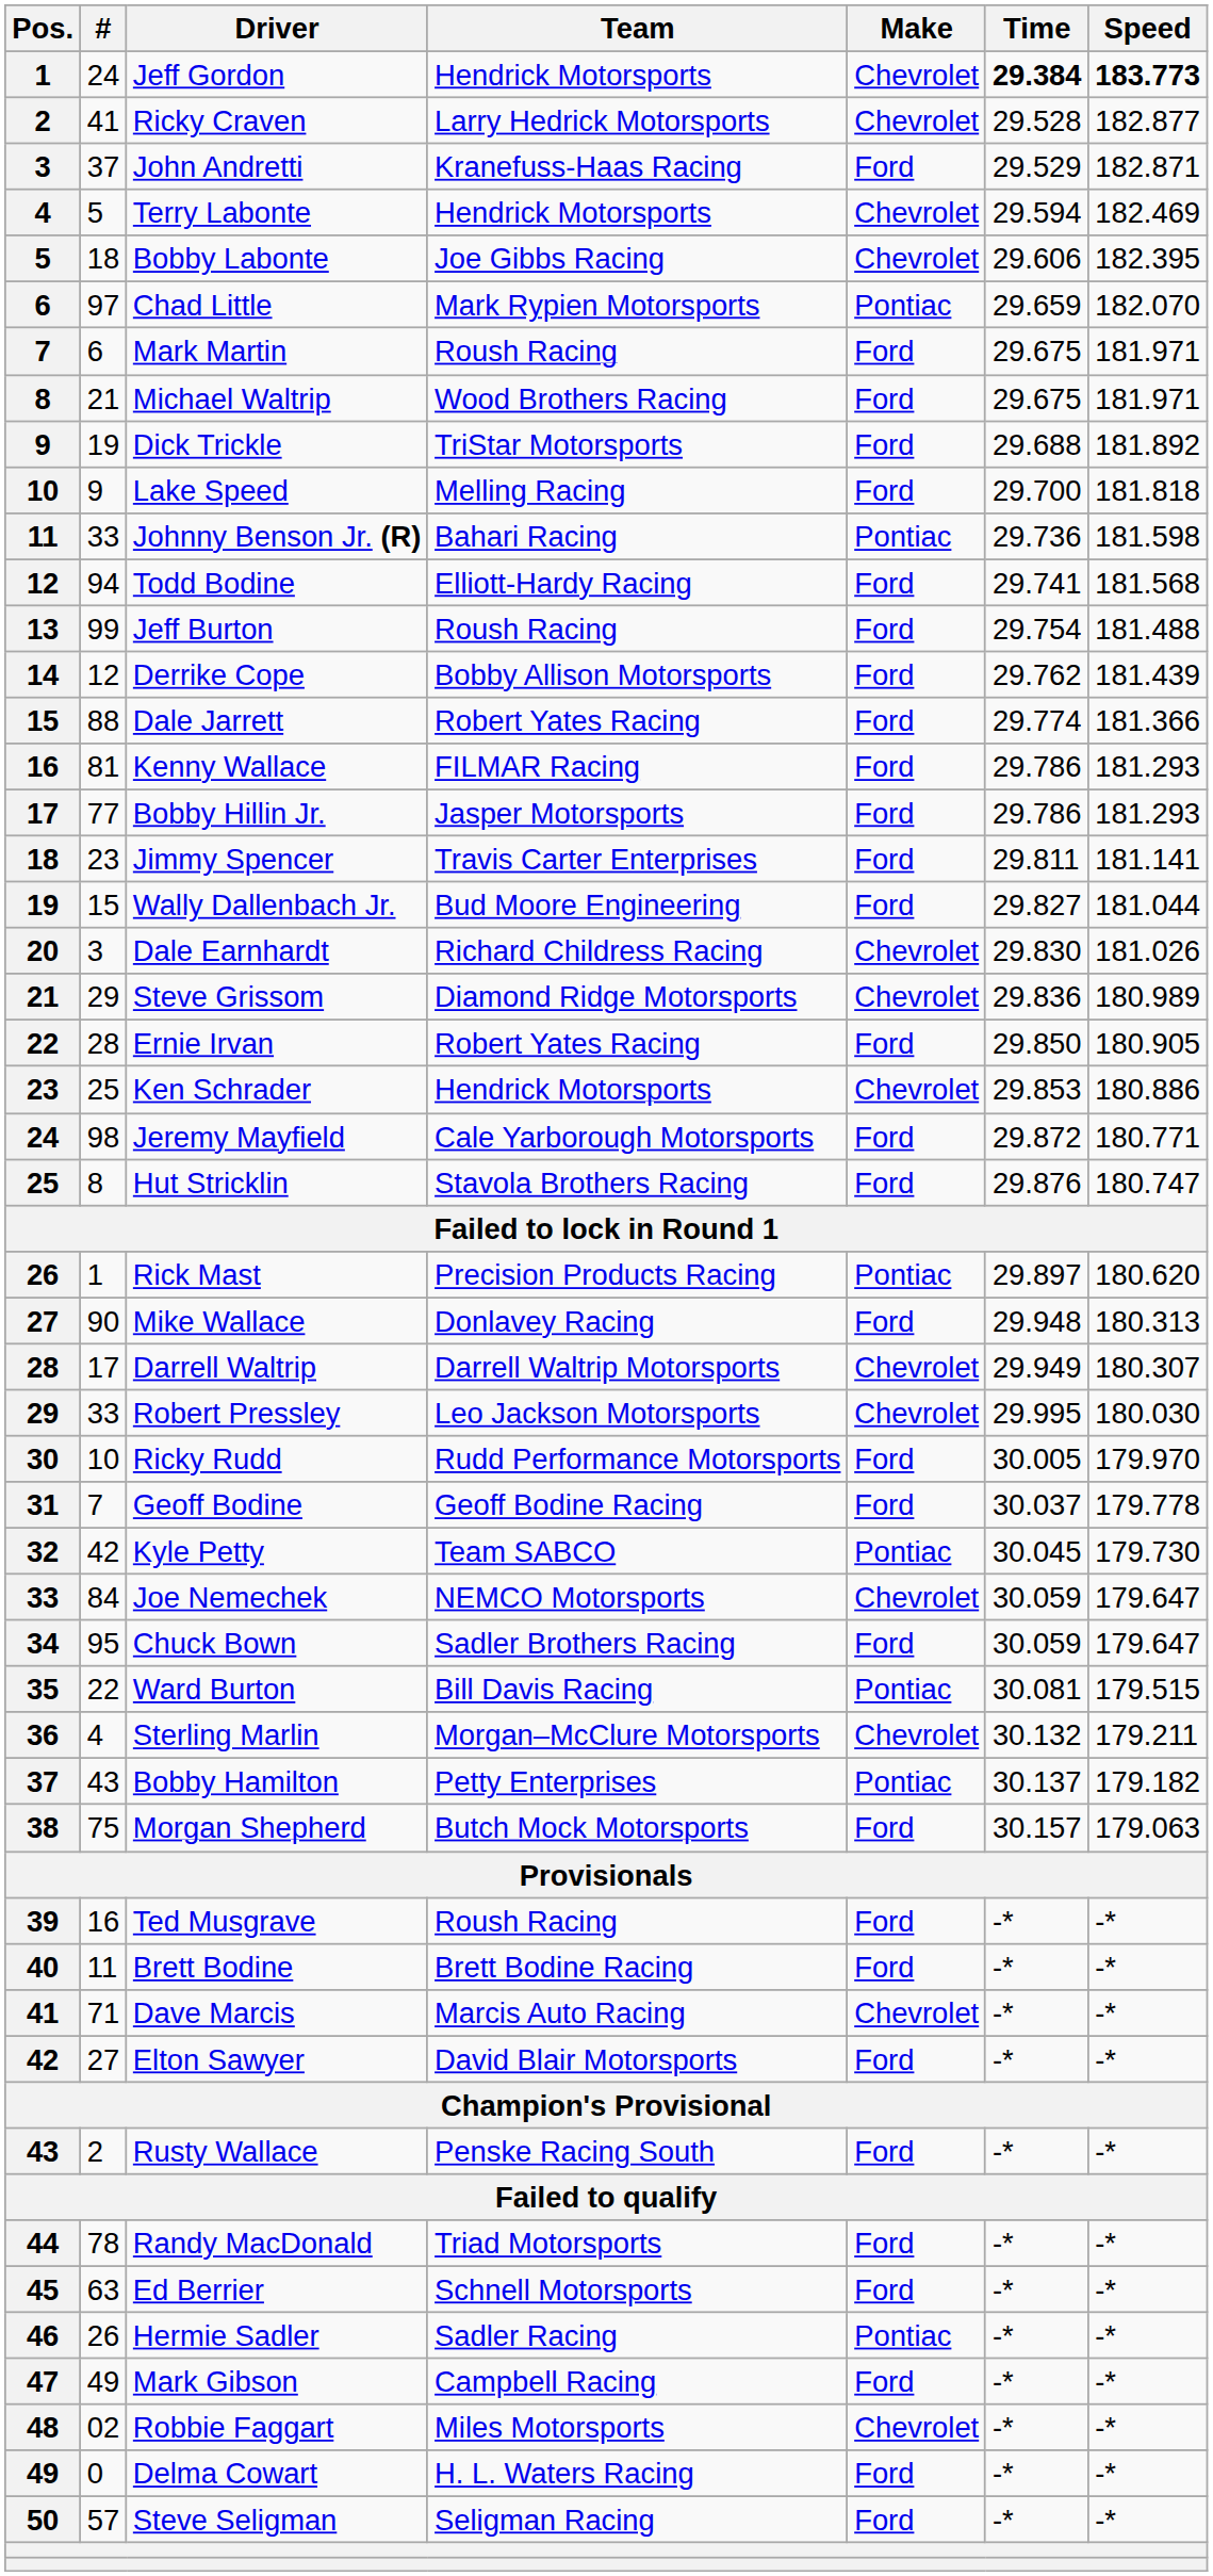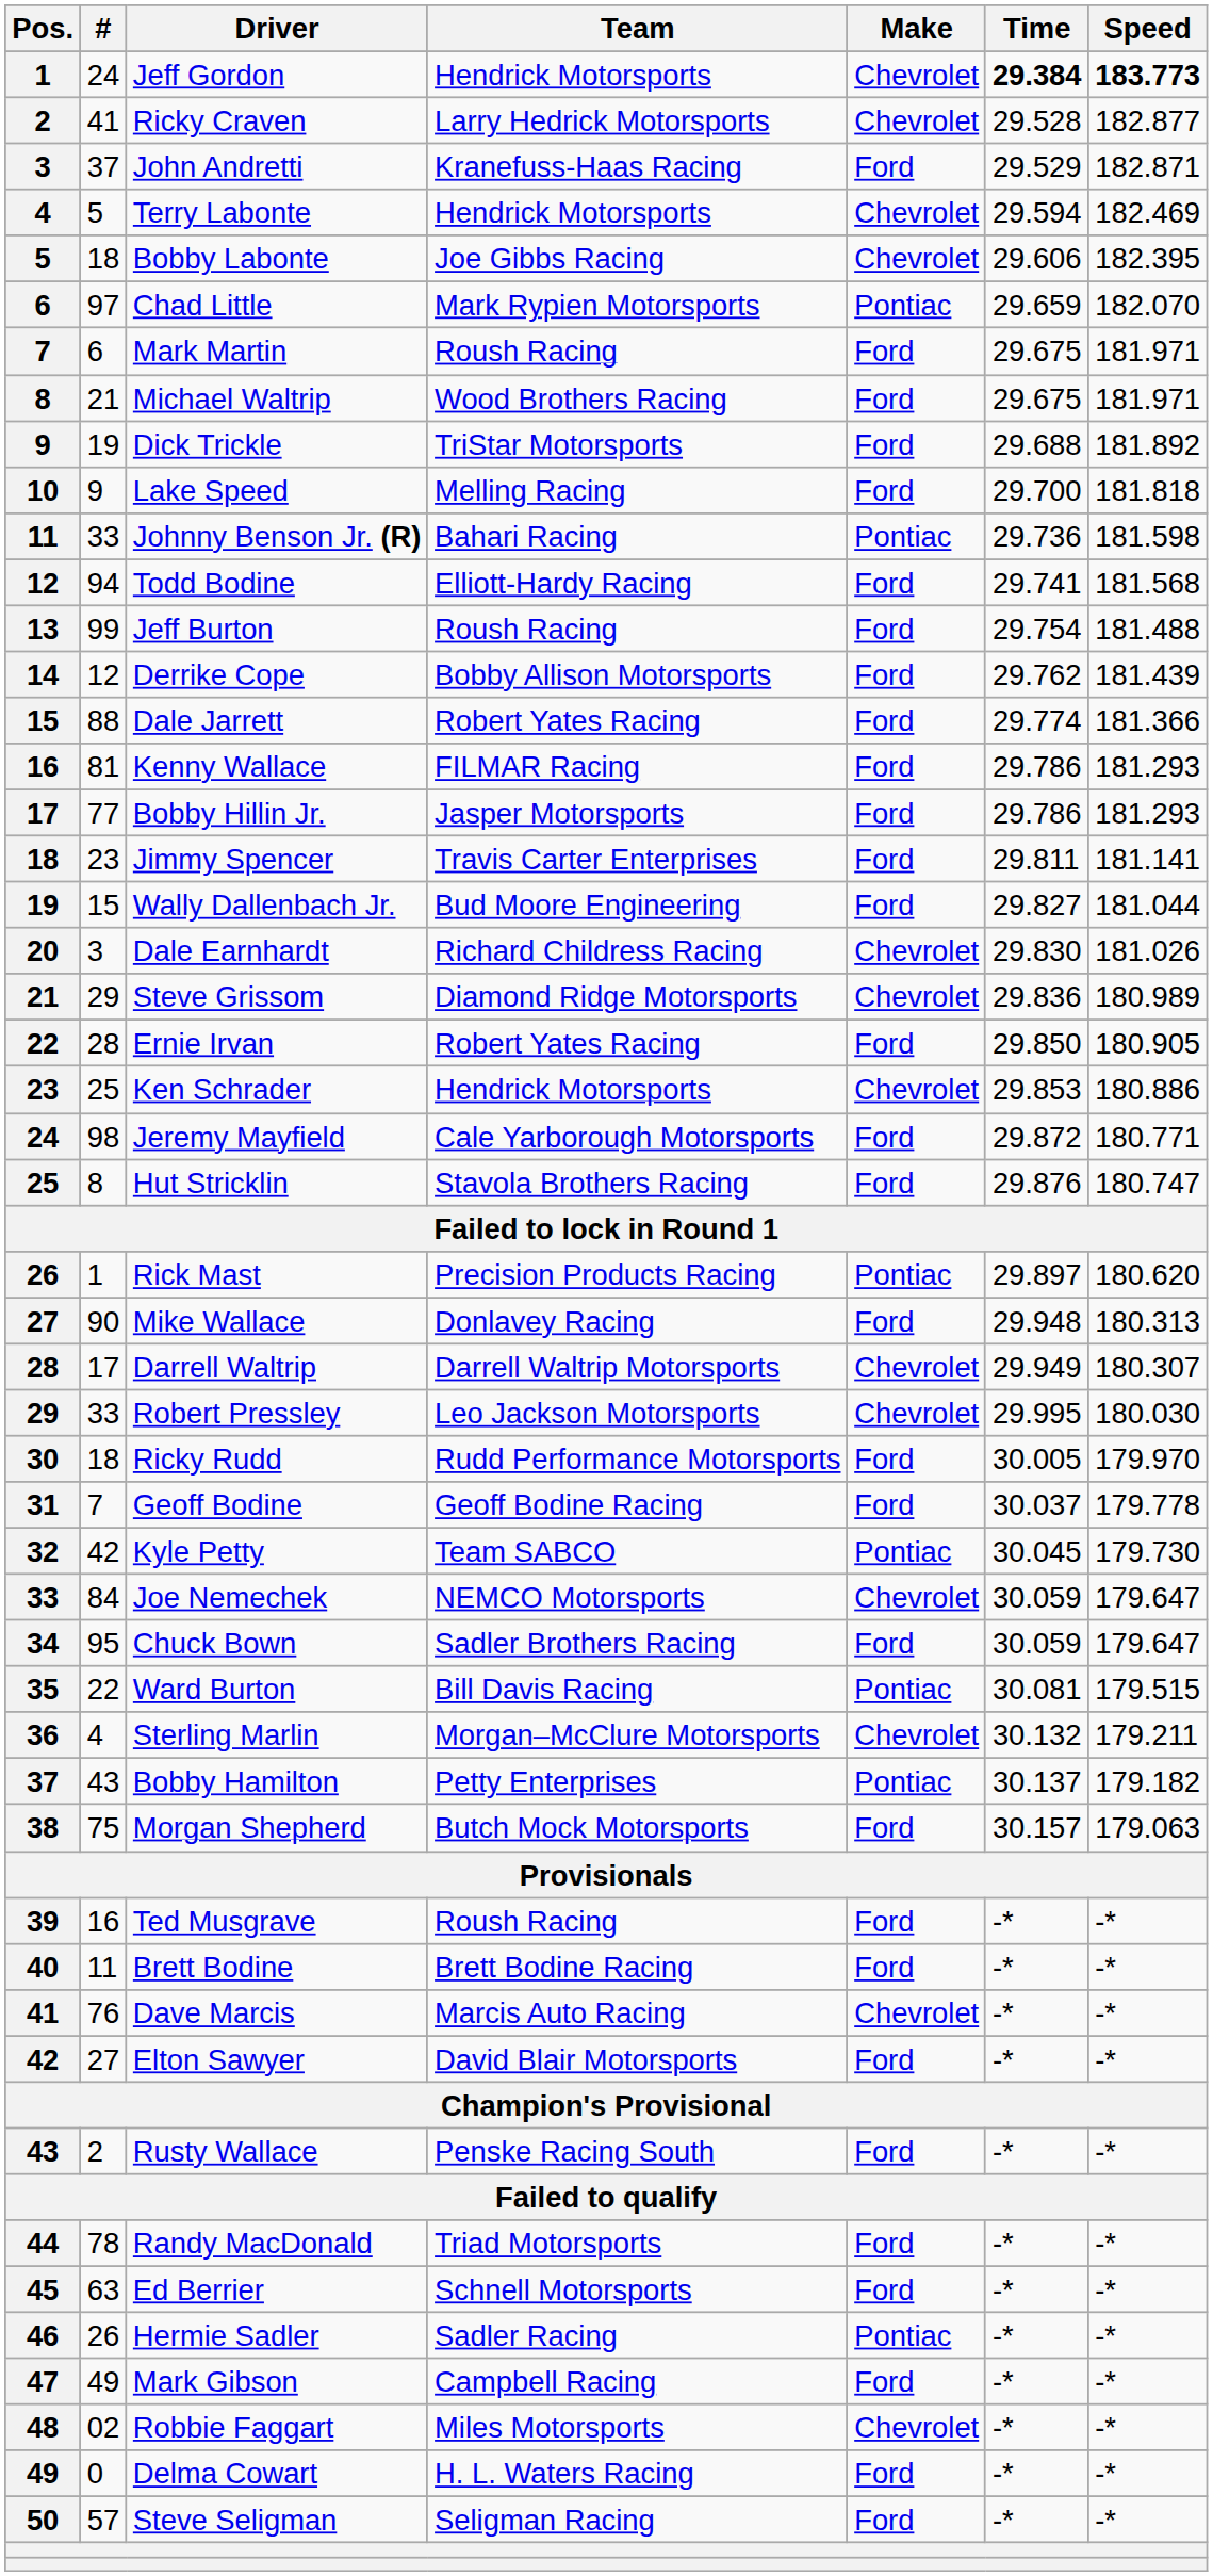 <table class="wikitable" style="font-size:95%">
 <tr>
 <th>Pos.</th>
 <th>#</th>
 <th>Driver</th>
 <th>Team</th>
 <th>Make</th>
 <th>Time</th>
 <th>Speed</th>
 </tr>
 <tr>
 <th>1</th>
 <td>24</td>
 <td><a href='#'>Jeff Gordon</a></td>
 <td><a href='#'>Hendrick Motorsports</a></td>
 <td><a href='#'>Chevrolet</a></td>
 <td><strong>29.384</strong></td>
 <td><strong>183.773</strong></td>
 </tr>
 <tr>
 <th>2</th>
 <td>41</td>
 <td><a href='#'>Ricky Craven</a></td>
 <td><a href='#'>Larry Hedrick Motorsports</a></td>
 <td><a href='#'>Chevrolet</a></td>
 <td>29.528</td>
 <td>182.877</td>
 </tr>
 <tr>
 <th>3</th>
 <td>37</td>
 <td><a href='#'>John Andretti</a></td>
 <td><a href='#'>Kranefuss-Haas Racing</a></td>
 <td><a href='#'>Ford</a></td>
 <td>29.529</td>
 <td>182.871</td>
 </tr>
 <tr>
 <th>4</th>
 <td>5</td>
 <td><a href='#'>Terry Labonte</a></td>
 <td><a href='#'>Hendrick Motorsports</a></td>
 <td><a href='#'>Chevrolet</a></td>
 <td>29.594</td>
 <td>182.469</td>
 </tr>
 <tr>
 <th>5</th>
 <td>18</td>
 <td><a href='#'>Bobby Labonte</a></td>
 <td><a href='#'>Joe Gibbs Racing</a></td>
 <td><a href='#'>Chevrolet</a></td>
 <td>29.606</td>
 <td>182.395</td>
 </tr>
 <tr>
 <th>6</th>
 <td>97</td>
 <td><a href='#'>Chad Little</a></td>
 <td><a href='#'>Mark Rypien Motorsports</a></td>
 <td><a href='#'>Pontiac</a></td>
 <td>29.659</td>
 <td>182.070</td>
 </tr>
 <tr>
 <th>7</th>
 <td>6</td>
 <td><a href='#'>Mark Martin</a></td>
 <td><a href='#'>Roush Racing</a></td>
 <td><a href='#'>Ford</a></td>
 <td>29.675</td>
 <td>181.971</td>
 </tr>
 <tr>
 <th>8</th>
 <td>21</td>
 <td><a href='#'>Michael Waltrip</a></td>
 <td><a href='#'>Wood Brothers Racing</a></td>
 <td><a href='#'>Ford</a></td>
 <td>29.675</td>
 <td>181.971</td>
 </tr>
 <tr>
 <th>9</th>
 <td>19</td>
 <td><a href='#'>Dick Trickle</a></td>
 <td><a href='#'>TriStar Motorsports</a></td>
 <td><a href='#'>Ford</a></td>
 <td>29.688</td>
 <td>181.892</td>
 </tr>
 <tr>
 <th>10</th>
 <td>9</td>
 <td><a href='#'>Lake Speed</a></td>
 <td><a href='#'>Melling Racing</a></td>
 <td><a href='#'>Ford</a></td>
 <td>29.700</td>
 <td>181.818</td>
 </tr>
 <tr>
 <th>11</th>
 <td>33</td>
 <td><a href='#'>Johnny Benson Jr.</a> <strong>(R)</strong></td>
 <td><a href='#'>Bahari Racing</a></td>
 <td><a href='#'>Pontiac</a></td>
 <td>29.736</td>
 <td>181.598</td>
 </tr>
 <tr>
 <th>12</th>
 <td>94</td>
 <td><a href='#'>Todd Bodine</a></td>
 <td><a href='#'>Elliott-Hardy Racing</a></td>
 <td><a href='#'>Ford</a></td>
 <td>29.741</td>
 <td>181.568</td>
 </tr>
 <tr>
 <th>13</th>
 <td>99</td>
 <td><a href='#'>Jeff Burton</a></td>
 <td><a href='#'>Roush Racing</a></td>
 <td><a href='#'>Ford</a></td>
 <td>29.754</td>
 <td>181.488</td>
 </tr>
 <tr>
 <th>14</th>
 <td>12</td>
 <td><a href='#'>Derrike Cope</a></td>
 <td><a href='#'>Bobby Allison Motorsports</a></td>
 <td><a href='#'>Ford</a></td>
 <td>29.762</td>
 <td>181.439</td>
 </tr>
 <tr>
 <th>15</th>
 <td>88</td>
 <td><a href='#'>Dale Jarrett</a></td>
 <td><a href='#'>Robert Yates Racing</a></td>
 <td><a href='#'>Ford</a></td>
 <td>29.774</td>
 <td>181.366</td>
 </tr>
 <tr>
 <th>16</th>
 <td>81</td>
 <td><a href='#'>Kenny Wallace</a></td>
 <td><a href='#'>FILMAR Racing</a></td>
 <td><a href='#'>Ford</a></td>
 <td>29.786</td>
 <td>181.293</td>
 </tr>
 <tr>
 <th>17</th>
 <td>77</td>
 <td><a href='#'>Bobby Hillin Jr.</a></td>
 <td><a href='#'>Jasper Motorsports</a></td>
 <td><a href='#'>Ford</a></td>
 <td>29.786</td>
 <td>181.293</td>
 </tr>
 <tr>
 <th>18</th>
 <td>23</td>
 <td><a href='#'>Jimmy Spencer</a></td>
 <td><a href='#'>Travis Carter Enterprises</a></td>
 <td><a href='#'>Ford</a></td>
 <td>29.811</td>
 <td>181.141</td>
 </tr>
 <tr>
 <th>19</th>
 <td>15</td>
 <td><a href='#'>Wally Dallenbach Jr.</a></td>
 <td><a href='#'>Bud Moore Engineering</a></td>
 <td><a href='#'>Ford</a></td>
 <td>29.827</td>
 <td>181.044</td>
 </tr>
 <tr>
 <th>20</th>
 <td>3</td>
 <td><a href='#'>Dale Earnhardt</a></td>
 <td><a href='#'>Richard Childress Racing</a></td>
 <td><a href='#'>Chevrolet</a></td>
 <td>29.830</td>
 <td>181.026</td>
 </tr>
 <tr>
 <th>21</th>
 <td>29</td>
 <td><a href='#'>Steve Grissom</a></td>
 <td><a href='#'>Diamond Ridge Motorsports</a></td>
 <td><a href='#'>Chevrolet</a></td>
 <td>29.836</td>
 <td>180.989</td>
 </tr>
 <tr>
 <th>22</th>
 <td>28</td>
 <td><a href='#'>Ernie Irvan</a></td>
 <td><a href='#'>Robert Yates Racing</a></td>
 <td><a href='#'>Ford</a></td>
 <td>29.850</td>
 <td>180.905</td>
 </tr>
 <tr>
 <th>23</th>
 <td>25</td>
 <td><a href='#'>Ken Schrader</a></td>
 <td><a href='#'>Hendrick Motorsports</a></td>
 <td><a href='#'>Chevrolet</a></td>
 <td>29.853</td>
 <td>180.886</td>
 </tr>
 <tr>
 <th>24</th>
 <td>98</td>
 <td><a href='#'>Jeremy Mayfield</a></td>
 <td><a href='#'>Cale Yarborough Motorsports</a></td>
 <td><a href='#'>Ford</a></td>
 <td>29.872</td>
 <td>180.771</td>
 </tr>
 <tr>
 <th>25</th>
 <td>8</td>
 <td><a href='#'>Hut Stricklin</a></td>
 <td><a href='#'>Stavola Brothers Racing</a></td>
 <td><a href='#'>Ford</a></td>
 <td>29.876</td>
 <td>180.747</td>
 </tr>
 <tr>
 <th colspan="7">Failed to lock in Round 1</th>
 </tr>
 <tr>
 <th>26</th>
 <td>1</td>
 <td><a href='#'>Rick Mast</a></td>
 <td><a href='#'>Precision Products Racing</a></td>
 <td><a href='#'>Pontiac</a></td>
 <td>29.897</td>
 <td>180.620</td>
 </tr>
 <tr>
 <th>27</th>
 <td>90</td>
 <td><a href='#'>Mike Wallace</a></td>
 <td><a href='#'>Donlavey Racing</a></td>
 <td><a href='#'>Ford</a></td>
 <td>29.948</td>
 <td>180.313</td>
 </tr>
 <tr>
 <th>28</th>
 <td>17</td>
 <td><a href='#'>Darrell Waltrip</a></td>
 <td><a href='#'>Darrell Waltrip Motorsports</a></td>
 <td><a href='#'>Chevrolet</a></td>
 <td>29.949</td>
 <td>180.307</td>
 </tr>
 <tr>
 <th>29</th>
 <td>33</td>
 <td><a href='#'>Robert Pressley</a></td>
 <td><a href='#'>Leo Jackson Motorsports</a></td>
 <td><a href='#'>Chevrolet</a></td>
 <td>29.995</td>
 <td>180.030</td>
 </tr>
 <tr>
 <th>30</th>
-<td>10</td>
+<td>18</td>
 <td><a href='#'>Ricky Rudd</a></td>
 <td><a href='#'>Rudd Performance Motorsports</a></td>
 <td><a href='#'>Ford</a></td>
 <td>30.005</td>
 <td>179.970</td>
 </tr>
 <tr>
 <th>31</th>
 <td>7</td>
 <td><a href='#'>Geoff Bodine</a></td>
 <td><a href='#'>Geoff Bodine Racing</a></td>
 <td><a href='#'>Ford</a></td>
 <td>30.037</td>
 <td>179.778</td>
 </tr>
 <tr>
 <th>32</th>
 <td>42</td>
 <td><a href='#'>Kyle Petty</a></td>
 <td><a href='#'>Team SABCO</a></td>
 <td><a href='#'>Pontiac</a></td>
 <td>30.045</td>
 <td>179.730</td>
 </tr>
 <tr>
 <th>33</th>
 <td>84</td>
 <td><a href='#'>Joe Nemechek</a></td>
 <td><a href='#'>NEMCO Motorsports</a></td>
 <td><a href='#'>Chevrolet</a></td>
 <td>30.059</td>
 <td>179.647</td>
 </tr>
 <tr>
 <th>34</th>
 <td>95</td>
 <td><a href='#'>Chuck Bown</a></td>
 <td><a href='#'>Sadler Brothers Racing</a></td>
 <td><a href='#'>Ford</a></td>
 <td>30.059</td>
 <td>179.647</td>
 </tr>
 <tr>
 <th>35</th>
 <td>22</td>
 <td><a href='#'>Ward Burton</a></td>
 <td><a href='#'>Bill Davis Racing</a></td>
 <td><a href='#'>Pontiac</a></td>
 <td>30.081</td>
 <td>179.515</td>
 </tr>
 <tr>
 <th>36</th>
 <td>4</td>
 <td><a href='#'>Sterling Marlin</a></td>
 <td><a href='#'>Morgan–McClure Motorsports</a></td>
 <td><a href='#'>Chevrolet</a></td>
 <td>30.132</td>
 <td>179.211</td>
 </tr>
 <tr>
 <th>37</th>
 <td>43</td>
 <td><a href='#'>Bobby Hamilton</a></td>
 <td><a href='#'>Petty Enterprises</a></td>
 <td><a href='#'>Pontiac</a></td>
 <td>30.137</td>
 <td>179.182</td>
 </tr>
 <tr>
 <th>38</th>
 <td>75</td>
 <td><a href='#'>Morgan Shepherd</a></td>
 <td><a href='#'>Butch Mock Motorsports</a></td>
 <td><a href='#'>Ford</a></td>
 <td>30.157</td>
 <td>179.063</td>
 </tr>
 <tr>
 <th colspan="7">Provisionals</th>
 </tr>
 <tr>
 <th>39</th>
 <td>16</td>
 <td><a href='#'>Ted Musgrave</a></td>
 <td><a href='#'>Roush Racing</a></td>
 <td><a href='#'>Ford</a></td>
 <td>-*</td>
 <td>-*</td>
 </tr>
 <tr>
 <th>40</th>
 <td>11</td>
 <td><a href='#'>Brett Bodine</a></td>
 <td><a href='#'>Brett Bodine Racing</a></td>
 <td><a href='#'>Ford</a></td>
 <td>-*</td>
 <td>-*</td>
 </tr>
 <tr>
 <th>41</th>
-<td>71</td>
+<td>76</td>
 <td><a href='#'>Dave Marcis</a></td>
 <td><a href='#'>Marcis Auto Racing</a></td>
 <td><a href='#'>Chevrolet</a></td>
 <td>-*</td>
 <td>-*</td>
 </tr>
 <tr>
 <th>42</th>
 <td>27</td>
 <td><a href='#'>Elton Sawyer</a></td>
 <td><a href='#'>David Blair Motorsports</a></td>
 <td><a href='#'>Ford</a></td>
 <td>-*</td>
 <td>-*</td>
 </tr>
 <tr>
 <th colspan="7">Champion's Provisional</th>
 </tr>
 <tr>
 <th>43</th>
 <td>2</td>
 <td><a href='#'>Rusty Wallace</a></td>
 <td><a href='#'>Penske Racing South</a></td>
 <td><a href='#'>Ford</a></td>
 <td>-*</td>
 <td>-*</td>
 </tr>
 <tr>
 <th colspan="7">Failed to qualify</th>
 </tr>
 <tr>
 <th>44</th>
 <td>78</td>
 <td><a href='#'>Randy MacDonald</a></td>
 <td><a href='#'>Triad Motorsports</a></td>
 <td><a href='#'>Ford</a></td>
 <td>-*</td>
 <td>-*</td>
 </tr>
 <tr>
 <th>45</th>
 <td>63</td>
 <td><a href='#'>Ed Berrier</a></td>
 <td><a href='#'>Schnell Motorsports</a></td>
 <td><a href='#'>Ford</a></td>
 <td>-*</td>
 <td>-*</td>
 </tr>
 <tr>
 <th>46</th>
 <td>26</td>
 <td><a href='#'>Hermie Sadler</a></td>
 <td><a href='#'>Sadler Racing</a></td>
 <td><a href='#'>Pontiac</a></td>
 <td>-*</td>
 <td>-*</td>
 </tr>
 <tr>
 <th>47</th>
 <td>49</td>
 <td><a href='#'>Mark Gibson</a></td>
 <td><a href='#'>Campbell Racing</a></td>
 <td><a href='#'>Ford</a></td>
 <td>-*</td>
 <td>-*</td>
 </tr>
 <tr>
 <th>48</th>
 <td>02</td>
 <td><a href='#'>Robbie Faggart</a></td>
 <td><a href='#'>Miles Motorsports</a></td>
 <td><a href='#'>Chevrolet</a></td>
 <td>-*</td>
 <td>-*</td>
 </tr>
 <tr>
 <th>49</th>
 <td>0</td>
 <td><a href='#'>Delma Cowart</a></td>
 <td><a href='#'>H. L. Waters Racing</a></td>
 <td><a href='#'>Ford</a></td>
 <td>-*</td>
 <td>-*</td>
 </tr>
 <tr>
 <th>50</th>
 <td>57</td>
 <td><a href='#'>Steve Seligman</a></td>
 <td><a href='#'>Seligman Racing</a></td>
 <td><a href='#'>Ford</a></td>
 <td>-*</td>
 <td>-*</td>
 </tr>
 <tr>
 <th colspan="7"></th>
 </tr>
 <tr>
 <th colspan="7"></th>
 </tr>
 </table>
